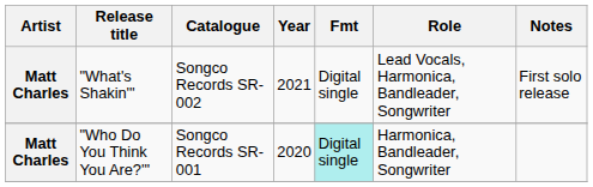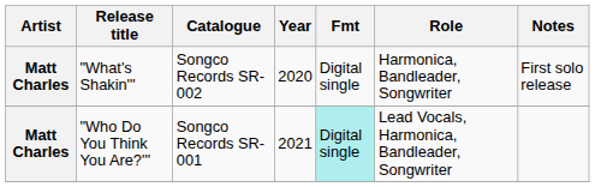 <table class="wikitable plainrowheaders sortable">
 <tr>
 <th scope="col" class="unsortable">Artist</th>
 <th scope="col">Release title</th>
 <th scope="col">Catalogue</th>
 <th scope="col">Year</th>
 <th scope="col">Fmt</th>
 <th scope="col">Role</th>
 <th scope="col" class="unsortable">Notes</th>
 </tr>
 <tr>
 <th scope="row">Matt Charles</th>
 <td>"What's Shakin'"</td>
 <td>Songco Records SR-002</td>
-<td>2021</td>
+<td>2020</td>
 <td>Digital single</td>
-<td>Lead Vocals, Harmonica, Bandleader, Songwriter</td>
+<td>Harmonica, Bandleader, Songwriter</td>
 <td>First solo release </td>
 </tr>
 <tr>
 </tr>
 <tr>
 <th scope="row">Matt Charles</th>
 <td>"Who Do You Think You Are?'"</td>
 <td>Songco Records SR-001</td>
-<td>2020</td>
+<td>2021</td>
 <td style="background: paleturquoise;">Digital single</td>
-<td>Harmonica, Bandleader, Songwriter</td>
+<td>Lead Vocals, Harmonica, Bandleader, Songwriter</td>
 <td></td>
 </tr>
 <tr>
 </tr>
 </table>
